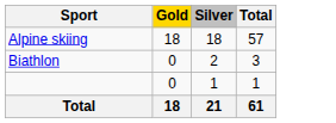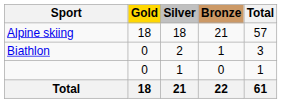 <table class="wikitable sortable plainrowheaders" border="1" style="text-align:center;">
 <tr>
 <th scope="col" style="width:10em;">Sport</th>
 <th scope="col" style="background-color:gold; font-weight:bold;">Gold</th>
 <th scope="col" style="background-color:silver; font-weight:bold;">Silver</th>
+<th scope="col" style="background-color:#cc9966; font-weight:bold;">Bronze</th>
 <th scope="col">Total</th>
 </tr>
 <tr>
 <td align=left> <a href='#'>Alpine skiing</a></td>
 <td>18</td>
 <td>18</td>
+<td>21</td>
 <td>57</td>
 </tr>
 <tr>
 <td align=left> <a href='#'>Biathlon</a></td>
 <td>0</td>
 <td>2</td>
+<td>1</td>
 <td>3</td>
 </tr>
 <tr>
 <td align=left></td>
 <td>0</td>
 <td>1</td>
+<td>0</td>
 <td>1</td>
 </tr>
 <tr align=center>
 <th>Total</th>
 <th>18</th>
 <th>21</th>
+<th>22</th>
 <th>61</th>
 </tr>
 </table>
